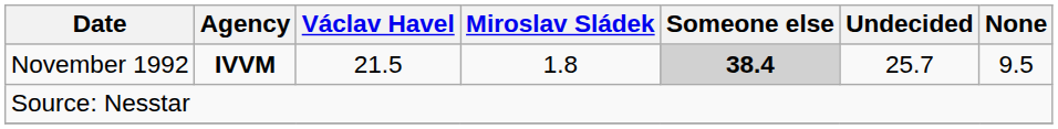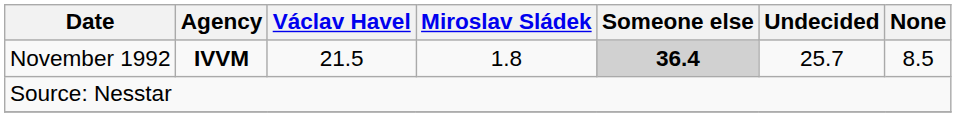 <table class="wikitable" style=text-align:center>
 <tr>
 <th>Date</th>
 <th>Agency</th>
 <th><a href='#'>Václav Havel</a></th>
 <th><a href='#'>Miroslav Sládek</a></th>
 <th>Someone else</th>
 <th>Undecided</th>
 <th>None</th>
 </tr>
 <tr>
 <td>November 1992</td>
 <td><strong>IVVM</strong></td>
 <td>21.5</td>
 <td>1.8</td>
-<td style="background:#D1D1D1"><strong>38.4</strong></td>
+<td style="background:#D1D1D1"><strong>36.4</strong></td>
 <td>25.7</td>
-<td>9.5</td>
+<td>8.5</td>
 </tr>
 <tr>
 <td align=left colspan=7>Source: Nesstar</td>
 </tr>
 <tr>
 </tr>
 </table>
